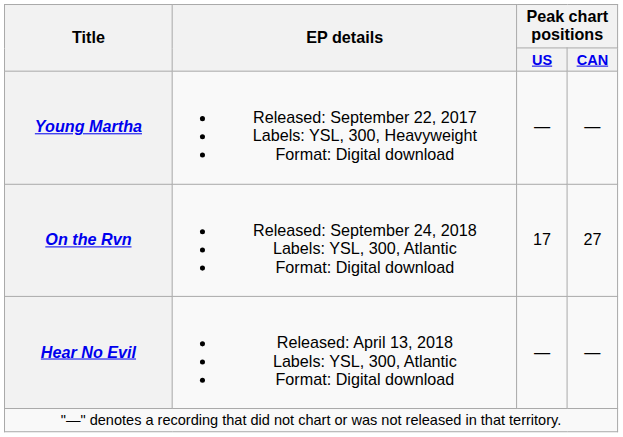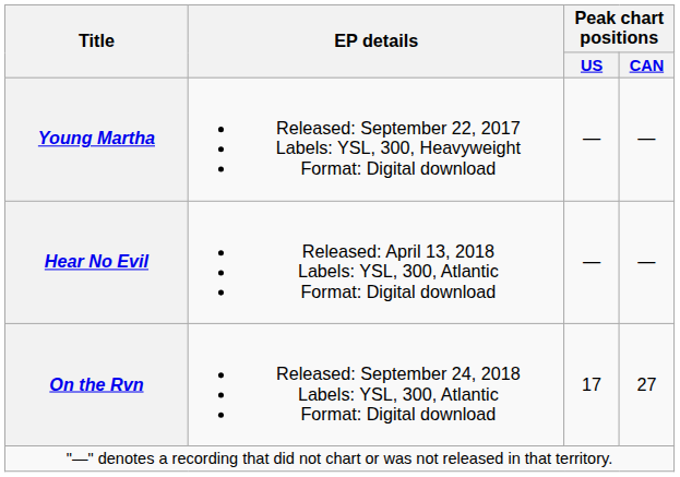 <table class="wikitable plainrowheaders" style="text-align:center;">
 <tr>
 <th scope="col" rowspan="2" style="width:10em;">Title</th>
 <th scope="col" rowspan="2" style="width:21em;">EP details</th>
 <th scope="col" colspan="2">Peak chart positions</th>
 </tr>
 <tr>
 <th style="width:3em;font-size:90%;"><a href='#'>US</a><br></th>
 <th style="width:3em;font-size:90%;"><a href='#'>CAN</a><br></th>
 </tr>
 <tr>
 <th scope="row"><em><a href='#'>Young Martha</a></em><br></th>
 <td><br><ul><li>Released: September 22, 2017</li><li>Labels: YSL, 300, Heavyweight</li><li>Format: Digital download</li></ul></td>
 <td>—</td>
 <td>—</td>
 </tr>
 <tr>
+<th scope="row"><em><a href='#'>Hear No Evil</a></em></th>
+<td><br><ul><li>Released: April 13, 2018</li><li>Labels: YSL, 300, Atlantic</li><li>Format: Digital download</li></ul></td>
+<td>—</td>
+<td>—</td>
+</tr>
+<tr>
 <th scope="row"><em><a href='#'>On the Rvn</a></em></th>
 <td><br><ul><li>Released: September 24, 2018</li><li>Labels: YSL, 300, Atlantic</li><li>Format: Digital download</li></ul></td>
 <td>17</td>
 <td>27</td>
 </tr>
 <tr>
-<th scope="row"><em><a href='#'>Hear No Evil</a></em></th>
-<td><br><ul><li>Released: April 13, 2018</li><li>Labels: YSL, 300, Atlantic</li><li>Format: Digital download</li></ul></td>
-<td>—</td>
-<td>—</td>
-</tr>
-<tr>
 <td colspan="4" style="font-size:90%">"—" denotes a recording that did not chart or was not released in that territory.</td>
 </tr>
 </table>
